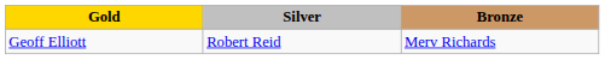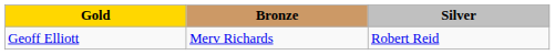 <table class="wikitable" style="text-align:left">
 <tr align="center">
 <td width=200 bgcolor=gold><strong>Gold</strong></td>
+<td width=200 bgcolor=CC9966><strong>Bronze</strong></td>
 <td width=200 bgcolor=silver><strong>Silver</strong></td>
-<td width=200 bgcolor=CC9966><strong>Bronze</strong></td>
 </tr>
 <tr>
 <td><a href='#'>Geoff Elliott</a><br><em></em></td>
+<td><a href='#'>Merv Richards</a><br><em></em></td>
 <td><a href='#'>Robert Reid</a><br><em></em></td>
-<td><a href='#'>Merv Richards</a><br><em></em></td>
 </tr>
 </table>
